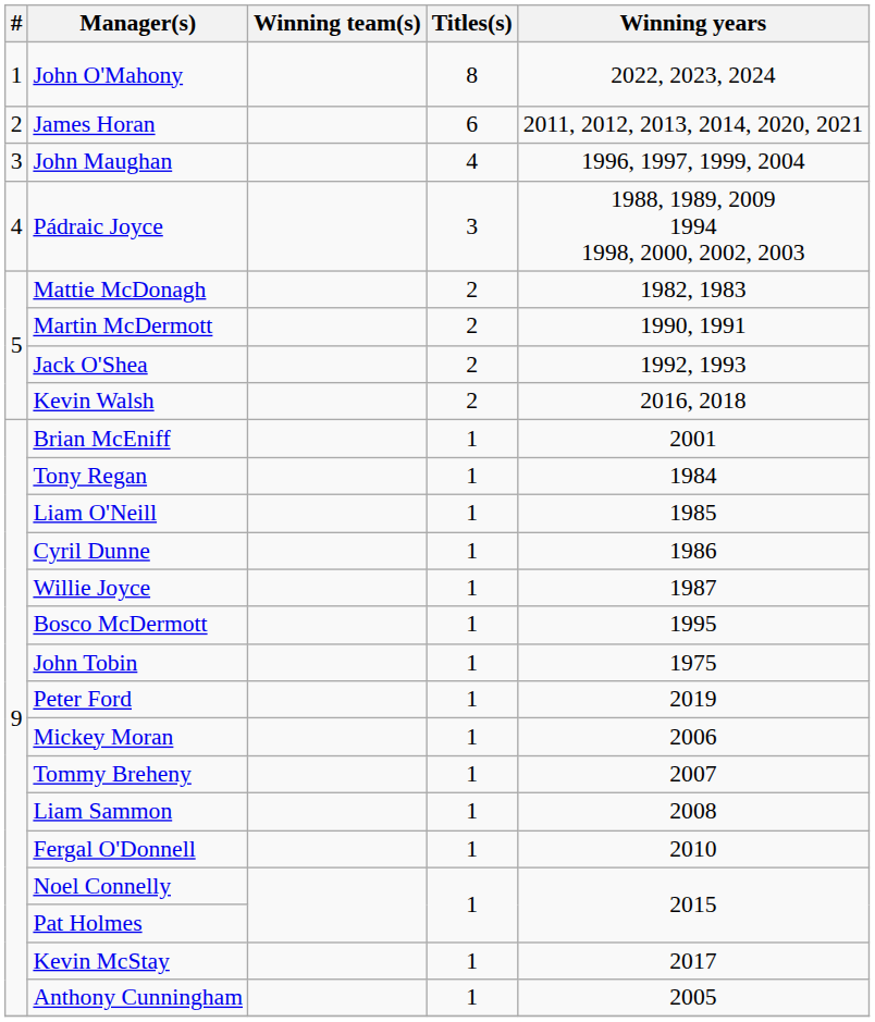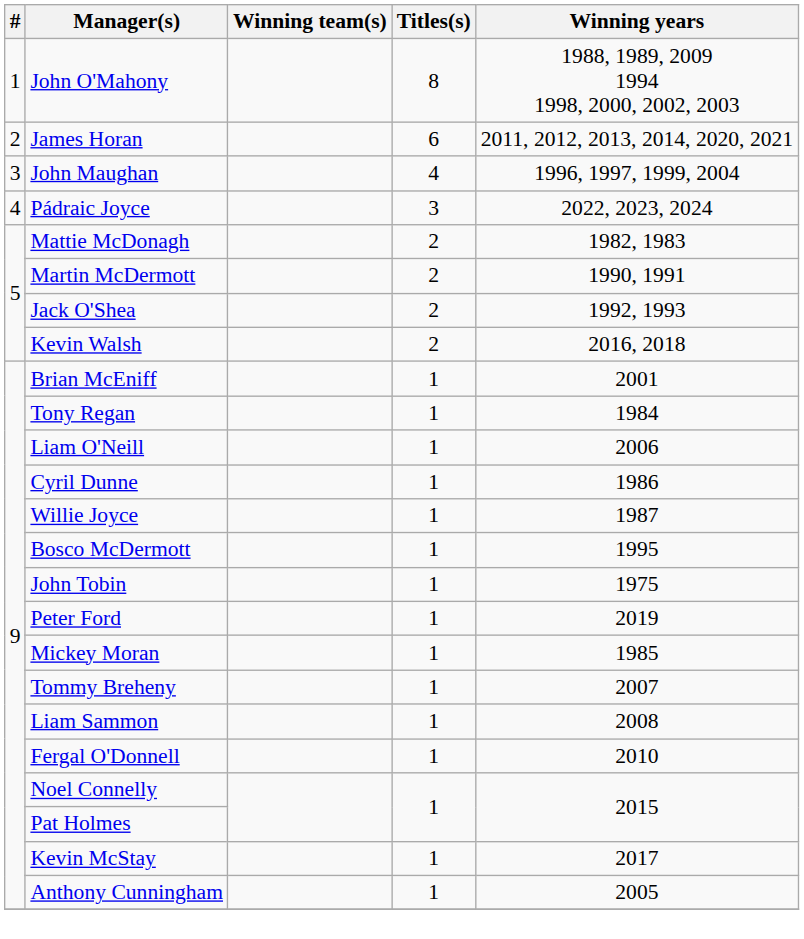 <table class="wikitable sortable" style="text-align:center">
 <tr>
 <th>#</th>
 <th>Manager(s)</th>
 <th>Winning team(s)</th>
 <th>Titles(s)</th>
 <th>Winning years</th>
 </tr>
 <tr>
 <td>1</td>
 <td style="text-align:left"> <a href='#'>John O'Mahony</a></td>
 <td style="text-align:center"><br><br></td>
 <td style="text-align:center;">8</td>
-<td>2022, 2023, 2024</td>
+<td>1988, 1989, 2009<br>1994<br>1998, 2000, 2002, 2003</td>
 </tr>
 <tr>
 <td>2</td>
 <td style="text-align:left"> <a href='#'>James Horan</a></td>
 <td style="text-align:center"></td>
 <td style="text-align:center;">6</td>
 <td>2011, 2012, 2013, 2014, 2020, 2021</td>
 </tr>
 <tr>
 <td>3</td>
 <td style="text-align:left"> <a href='#'>John Maughan</a></td>
 <td style="text-align:center"></td>
 <td style="text-align:center;">4</td>
 <td>1996, 1997, 1999, 2004</td>
 </tr>
 <tr>
 <td>4</td>
 <td style="text-align:left"> <a href='#'>Pádraic Joyce</a></td>
 <td style="text-align:center"></td>
 <td style="text-align:center;">3</td>
-<td>1988, 1989, 2009<br>1994<br>1998, 2000, 2002, 2003</td>
+<td>2022, 2023, 2024</td>
 </tr>
 <tr>
 <td rowspan="4">5</td>
 <td style="text-align:left"> <a href='#'>Mattie McDonagh</a></td>
 <td style="text-align:center"></td>
 <td style="text-align:center;">2</td>
 <td>1982, 1983</td>
 </tr>
 <tr>
 <td style="text-align:left"> <a href='#'>Martin McDermott</a></td>
 <td style="text-align:center"></td>
 <td style="text-align:center;">2</td>
 <td>1990, 1991</td>
 </tr>
 <tr>
 <td style="text-align:left"> <a href='#'>Jack O'Shea</a></td>
 <td style="text-align:center"></td>
 <td style="text-align:center;">2</td>
 <td>1992, 1993</td>
 </tr>
 <tr>
 <td style="text-align:left"> <a href='#'>Kevin Walsh</a></td>
 <td style="text-align:center"></td>
 <td style="text-align:center;">2</td>
 <td>2016, 2018</td>
 </tr>
 <tr>
 <td rowspan="16">9</td>
 <td style="text-align:left"> <a href='#'>Brian McEniff</a></td>
 <td style="text-align:center"></td>
 <td style="text-align:center;">1</td>
 <td>2001</td>
 </tr>
 <tr>
 <td style="text-align:left"> <a href='#'>Tony Regan</a></td>
 <td style="text-align:center"></td>
 <td style="text-align:center;">1</td>
 <td>1984</td>
 </tr>
 <tr>
 <td style="text-align:left"> <a href='#'>Liam O'Neill</a></td>
 <td style="text-align:center"></td>
 <td style="text-align:center;">1</td>
-<td>1985</td>
+<td>2006</td>
 </tr>
 <tr>
 <td style="text-align:left"> <a href='#'>Cyril Dunne</a></td>
 <td style="text-align:center"></td>
 <td style="text-align:center;">1</td>
 <td>1986</td>
 </tr>
 <tr>
 <td style="text-align:left"> <a href='#'>Willie Joyce</a></td>
 <td style="text-align:center"></td>
 <td style="text-align:center;">1</td>
 <td>1987</td>
 </tr>
 <tr>
 <td style="text-align:left"> <a href='#'>Bosco McDermott</a></td>
 <td style="text-align:center"></td>
 <td style="text-align:center;">1</td>
 <td>1995</td>
 </tr>
 <tr>
 <td style="text-align:left"> <a href='#'>John Tobin</a></td>
 <td style="text-align:center"></td>
 <td style="text-align:center;">1</td>
 <td>1975</td>
 </tr>
 <tr>
 <td style="text-align:left"> <a href='#'>Peter Ford</a></td>
 <td style="text-align:center"></td>
 <td style="text-align:center;">1</td>
 <td>2019</td>
 </tr>
 <tr>
 <td style="text-align:left"> <a href='#'>Mickey Moran</a></td>
 <td style="text-align:center"></td>
 <td style="text-align:center;">1</td>
-<td>2006</td>
+<td>1985</td>
 </tr>
 <tr>
 <td style="text-align:left"> <a href='#'>Tommy Breheny</a></td>
 <td style="text-align:center"></td>
 <td style="text-align:center;">1</td>
 <td>2007</td>
 </tr>
 <tr>
 <td style="text-align:left"> <a href='#'>Liam Sammon</a></td>
 <td style="text-align:center"></td>
 <td style="text-align:center;">1</td>
 <td>2008</td>
 </tr>
 <tr>
 <td style="text-align:left"> <a href='#'>Fergal O'Donnell</a></td>
 <td style="text-align:center"></td>
 <td style="text-align:center;">1</td>
 <td>2010</td>
 </tr>
 <tr>
 <td style="text-align:left"> <a href='#'>Noel Connelly</a></td>
 <td rowspan=2></td>
 <td rowspan=2>1</td>
 <td rowspan=2>2015</td>
 </tr>
 <tr>
 <td style="text-align:left"> <a href='#'>Pat Holmes</a></td>
 </tr>
 <tr>
 <td style="text-align:left"> <a href='#'>Kevin McStay</a></td>
 <td style="text-align:center"></td>
 <td style="text-align:center;">1</td>
 <td>2017</td>
 </tr>
 <tr>
 <td style="text-align:left"> <a href='#'>Anthony Cunningham</a></td>
 <td style="text-align:center"></td>
 <td style="text-align:center;">1</td>
 <td>2005</td>
 </tr>
 <tr>
 </tr>
 </table>
